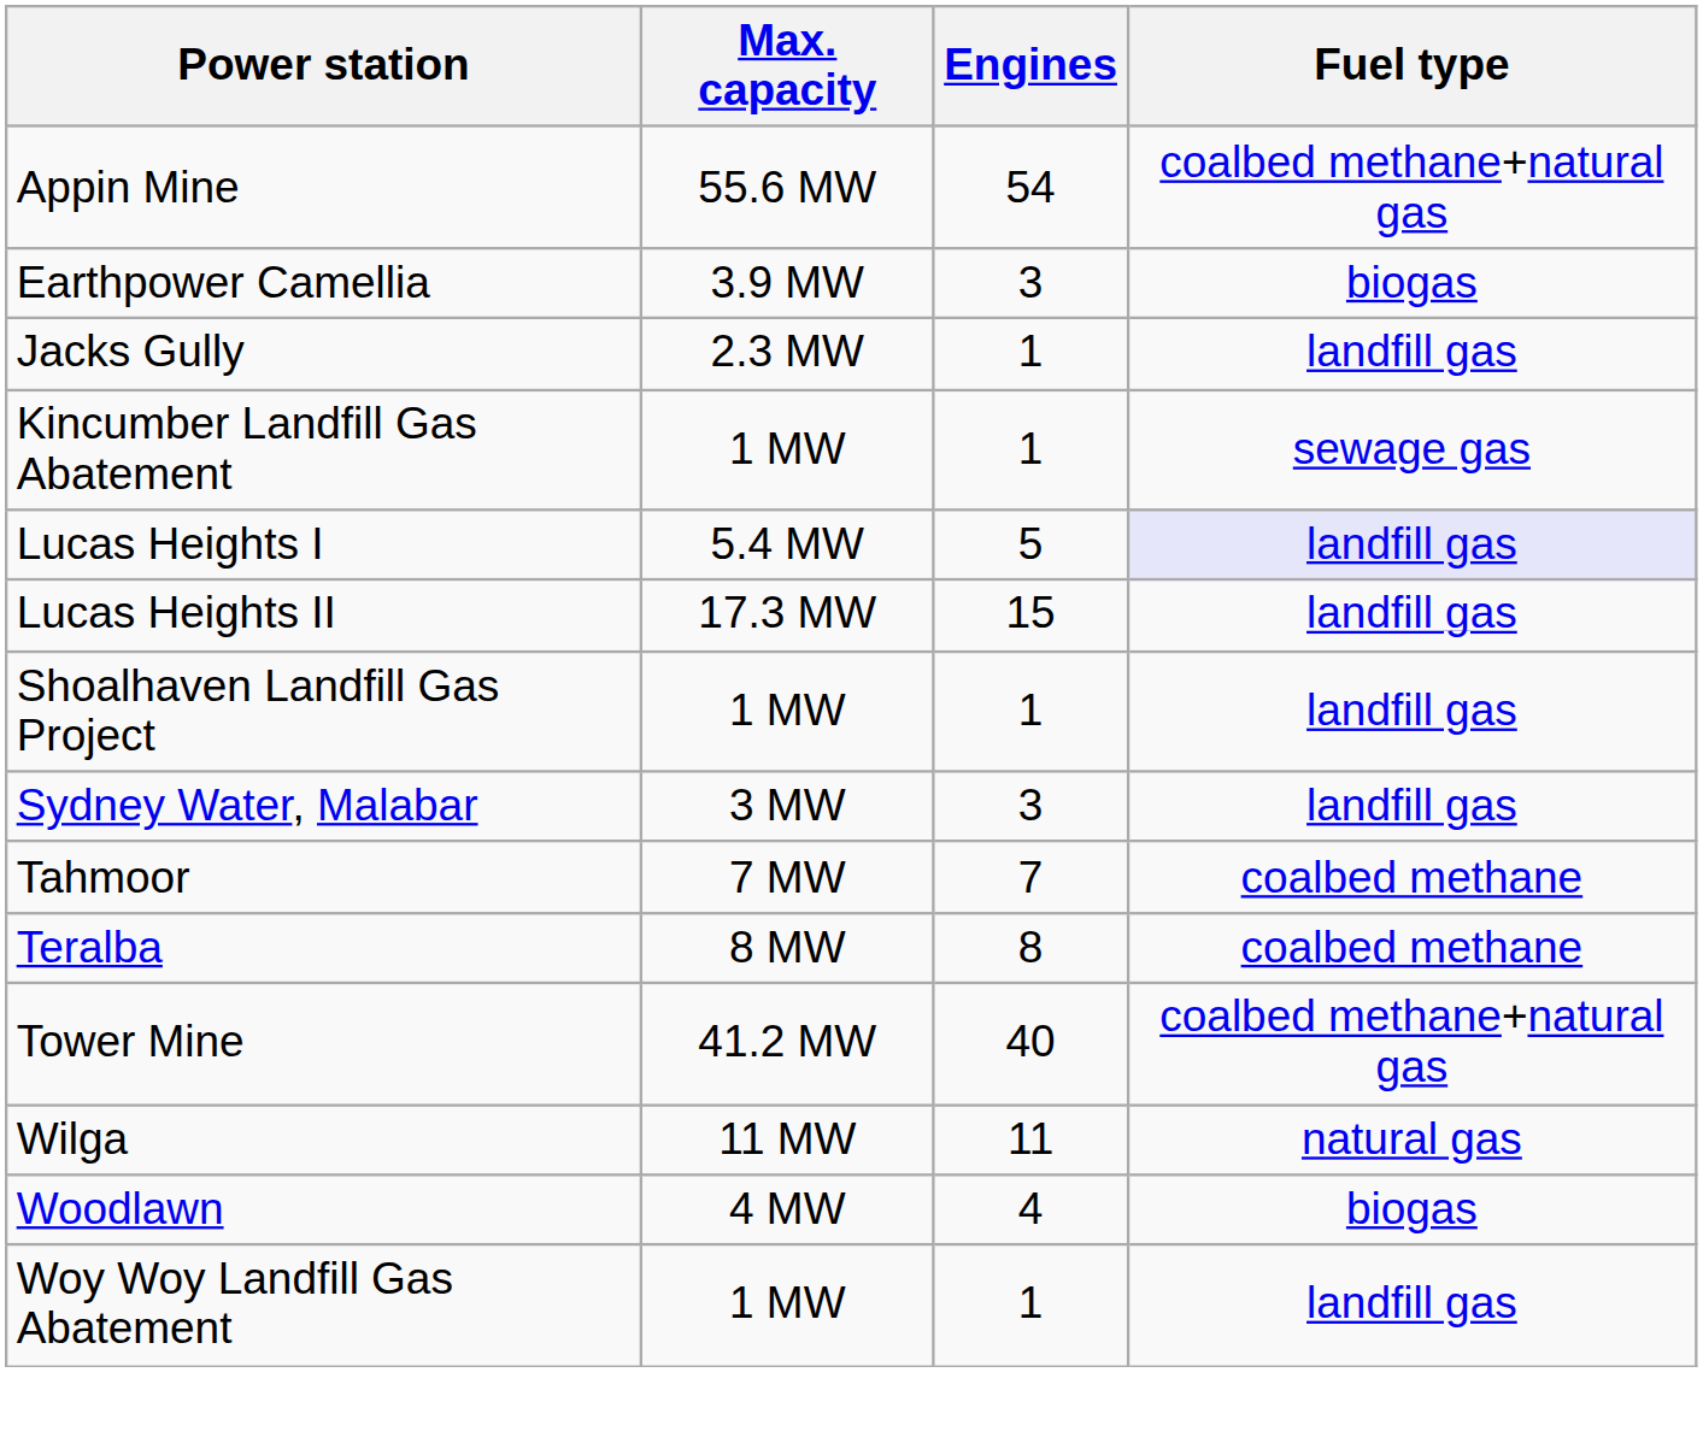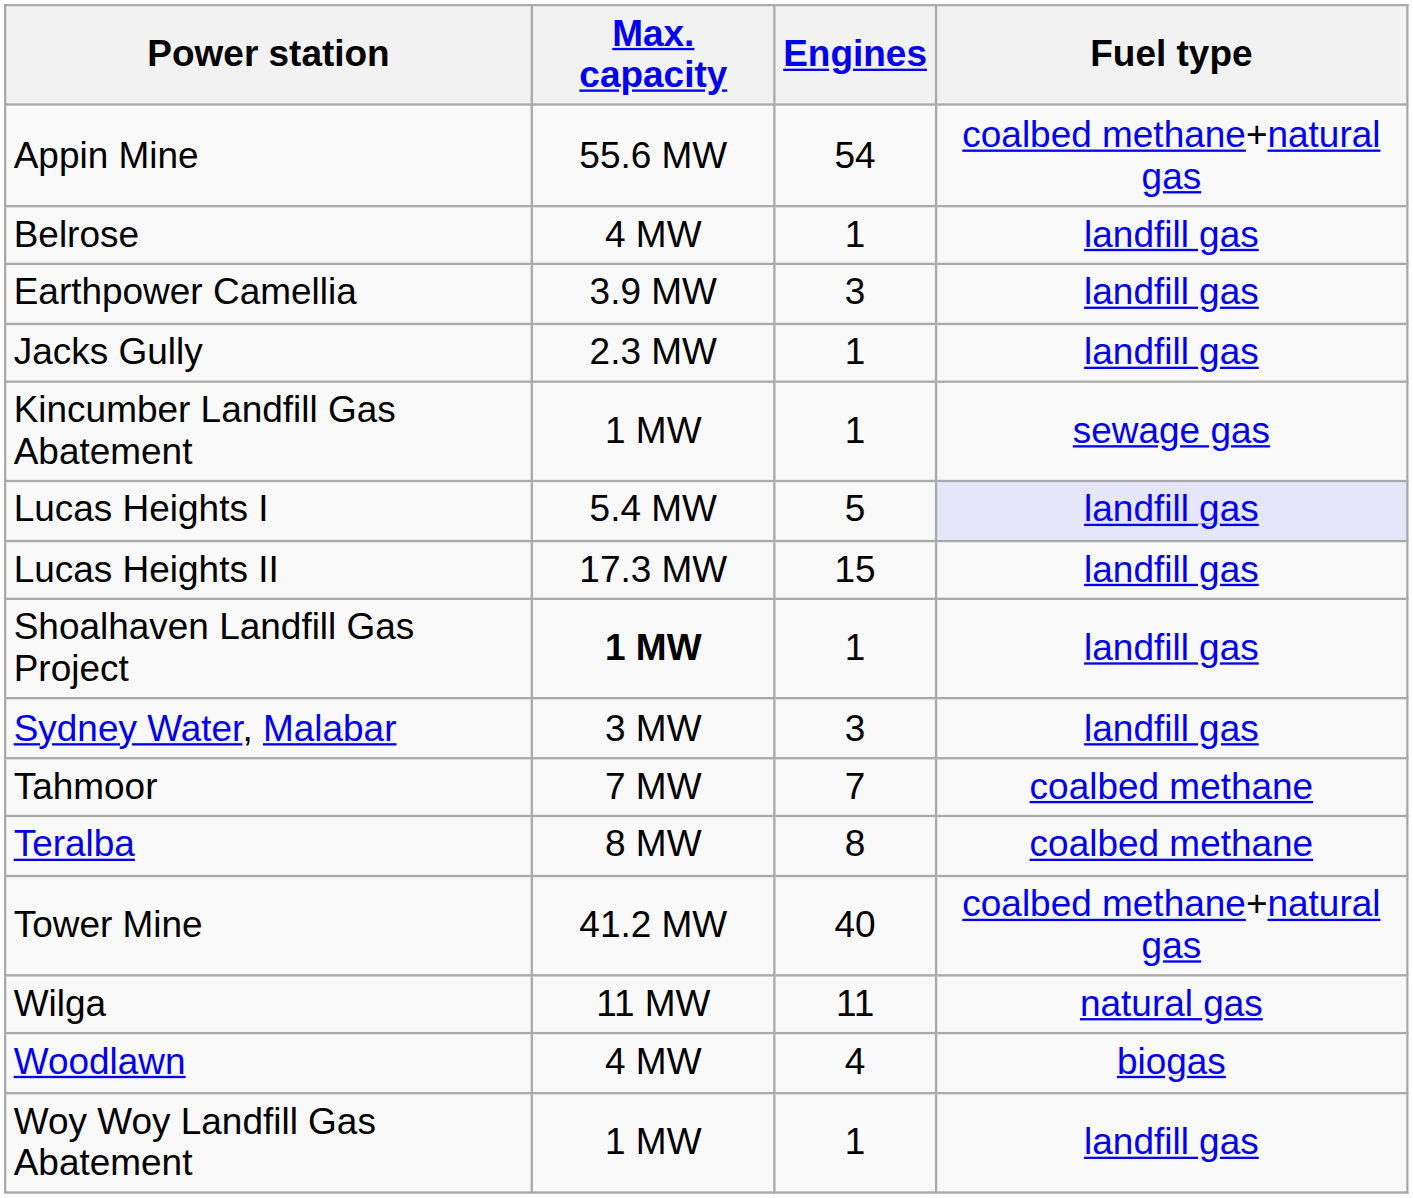 <table class="wikitable sortable" style="text-align: center">
 <tr>
 <th>Power station</th>
 <th data-sort-type="number"><a href='#'>Max. capacity</a></th>
 <th><a href='#'>Engines</a></th>
 <th>Fuel type</th>
 </tr>
 <tr>
 <td align="left">Appin Mine</td>
 <td>55.6 MW</td>
 <td>54</td>
 <td><a href='#'>coalbed methane</a>+<a href='#'>natural gas</a></td>
 </tr>
 <tr>
+<td align="left">Belrose</td>
+<td>4 MW</td>
+<td>1</td>
+<td><a href='#'>landfill gas</a></td>
+</tr>
+<tr>
 <td align="left">Earthpower Camellia</td>
 <td>3.9 MW</td>
 <td>3</td>
-<td><a href='#'>biogas</a></td>
+<td><a href='#'>landfill gas</a></td>
 </tr>
 <tr>
 <td align="left">Jacks Gully</td>
 <td>2.3 MW</td>
 <td>1</td>
 <td><a href='#'>landfill gas</a></td>
 </tr>
 <tr>
 <td align="left">Kincumber Landfill Gas Abatement</td>
 <td>1 MW</td>
 <td>1</td>
 <td><a href='#'>sewage gas</a></td>
 </tr>
 <tr>
 <td align="left">Lucas Heights I</td>
 <td>5.4 MW</td>
 <td>5</td>
 <td style="background: lavender;"><a href='#'>landfill gas</a></td>
 </tr>
 <tr>
 <td align="left">Lucas Heights II</td>
 <td>17.3 MW</td>
 <td>15</td>
 <td><a href='#'>landfill gas</a></td>
 </tr>
 <tr>
 <td align="left">Shoalhaven Landfill Gas Project</td>
-<td>1 MW</td>
+<td><strong>1 MW</strong></td>
 <td>1</td>
 <td><a href='#'>landfill gas</a></td>
 </tr>
 <tr>
 <td align="left"><a href='#'>Sydney Water</a>, <a href='#'>Malabar</a></td>
 <td>3 MW</td>
 <td>3</td>
 <td><a href='#'>landfill gas</a></td>
 </tr>
 <tr>
 <td align="left">Tahmoor</td>
 <td>7 MW</td>
 <td>7</td>
 <td><a href='#'>coalbed methane</a></td>
 </tr>
 <tr>
 <td align="left"><a href='#'>Teralba</a></td>
 <td>8 MW</td>
 <td>8</td>
 <td><a href='#'>coalbed methane</a></td>
 </tr>
 <tr>
 <td align="left">Tower Mine</td>
 <td>41.2 MW</td>
 <td>40</td>
 <td><a href='#'>coalbed methane</a>+<a href='#'>natural gas</a></td>
 </tr>
 <tr>
 <td align="left">Wilga</td>
 <td>11 MW</td>
 <td>11</td>
 <td><a href='#'>natural gas</a></td>
 </tr>
 <tr>
 <td align="left"><a href='#'>Woodlawn</a></td>
 <td>4 MW</td>
 <td>4</td>
 <td><a href='#'>biogas</a></td>
 </tr>
 <tr>
 <td align="left">Woy Woy Landfill Gas Abatement </td>
 <td>1 MW</td>
 <td>1</td>
 <td><a href='#'>landfill gas</a></td>
 </tr>
 </table>
